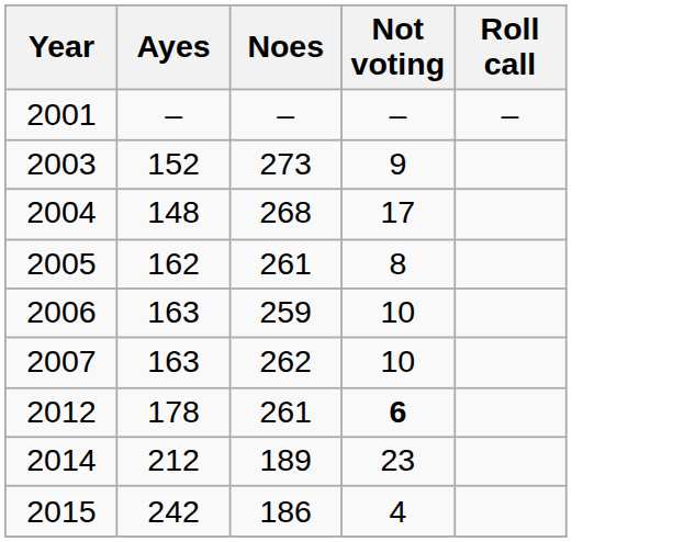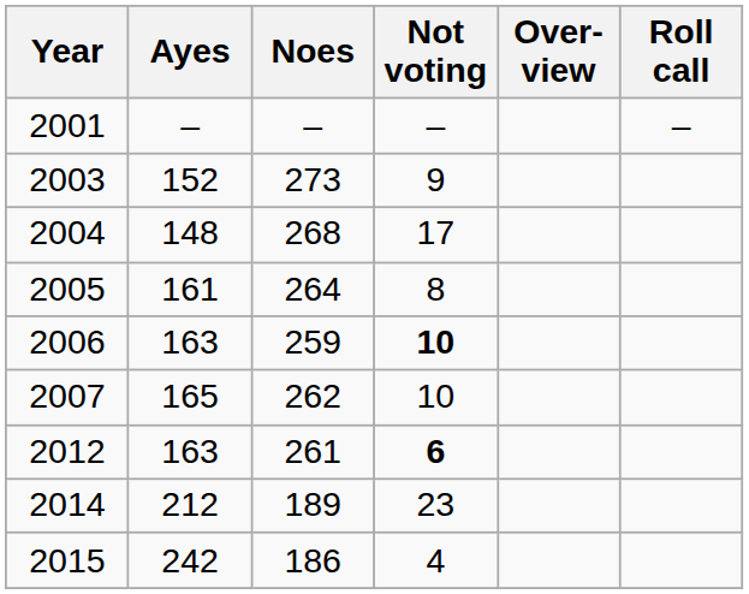 <table class="wikitable" style="text-align:center;">
 <tr>
 <th scope="col" style="width: 50px;">Year</th>
 <th scope="col" style="width: 50px;">Ayes</th>
 <th scope="col" style="width: 50px;">Noes</th>
 <th scope="col" style="width: 50px;">Not voting</th>
+<th scope="col" style="width: 50px;">Over-view</th>
 <th scope="col" style="width: 50px;">Roll call</th>
 </tr>
 <tr>
 <td>2001</td>
 <td>–</td>
 <td>–</td>
 <td>–</td>
+<td></td>
 <td>–</td>
 </tr>
 <tr>
 <td>2003</td>
 <td>152</td>
 <td>273</td>
 <td>9</td>
 <td></td>
+<td></td>
 </tr>
 <tr>
 <td>2004</td>
 <td>148</td>
 <td>268</td>
 <td>17</td>
 <td></td>
+<td></td>
 </tr>
 <tr>
 <td>2005</td>
-<td>162</td>
-<td>261</td>
+<td>161</td>
+<td>264</td>
 <td>8</td>
+<td></td>
 <td></td>
 </tr>
 <tr>
 <td>2006</td>
 <td>163</td>
 <td>259</td>
-<td>10</td>
+<td><strong>10</strong></td>
+<td></td>
 <td></td>
 </tr>
 <tr>
 <td>2007</td>
-<td>163</td>
+<td>165</td>
 <td>262</td>
 <td>10</td>
+<td></td>
 <td></td>
 </tr>
 <tr>
 <td>2012</td>
-<td>178</td>
+<td>163</td>
 <td>261</td>
 <td><strong>6</strong></td>
+<td></td>
 <td></td>
 </tr>
 <tr>
 <td>2014</td>
 <td>212</td>
 <td>189</td>
 <td>23</td>
 <td></td>
+<td></td>
 </tr>
 <tr>
 <td>2015</td>
 <td>242</td>
 <td>186</td>
 <td>4</td>
 <td></td>
+<td></td>
 </tr>
 </table>
